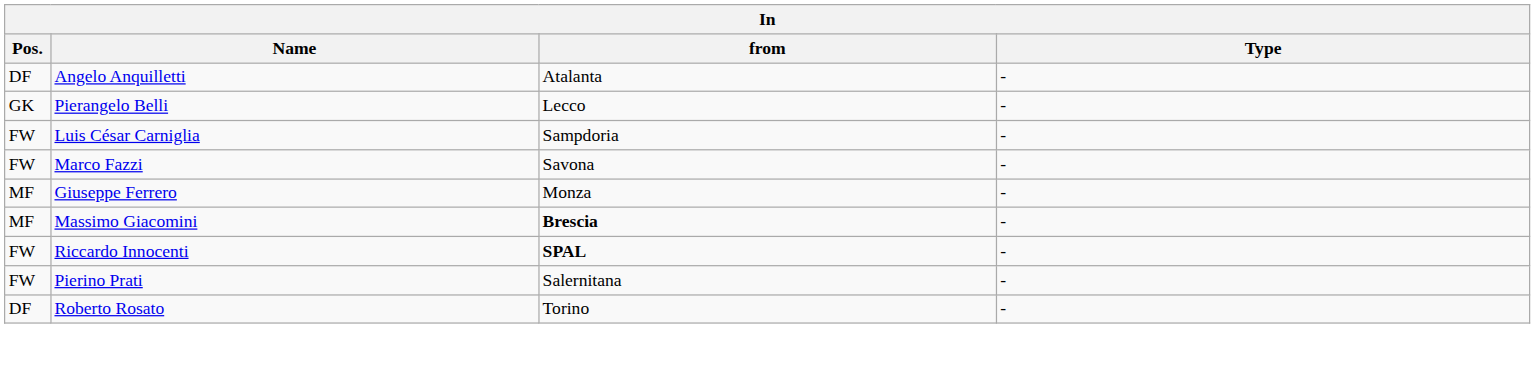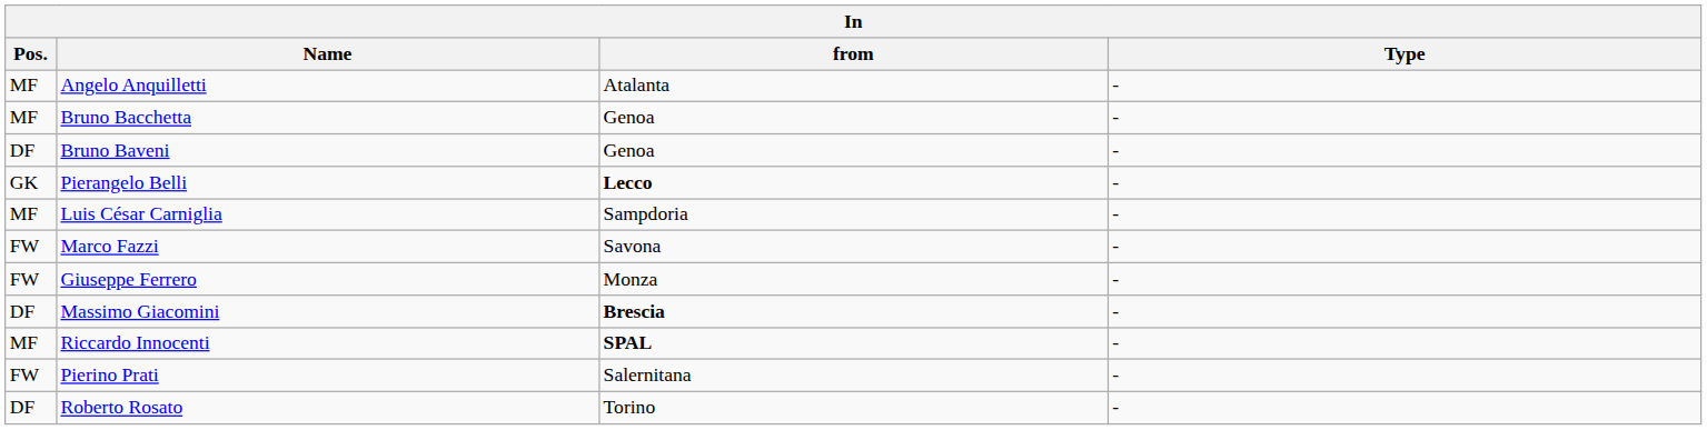 <table class="wikitable" style="font-size:90%;width:99%;">
 <tr>
 <th colspan="4">In</th>
 </tr>
 <tr>
 <th width=3%>Pos.</th>
 <th width=32%>Name</th>
 <th width=30%>from</th>
 <th width=35%>Type</th>
 </tr>
 <tr>
-<td>DF</td>
+<td>MF</td>
 <td><a href='#'>Angelo Anquilletti</a></td>
 <td>Atalanta</td>
 <td>-</td>
 </tr>
 <tr>
-<td>GK</td>
-<td><a href='#'>Pierangelo Belli</a></td>
-<td>Lecco</td>
+<td>MF</td>
+<td><a href='#'>Bruno Bacchetta</a></td>
+<td>Genoa</td>
 <td>-</td>
 </tr>
 <tr>
-<td>FW</td>
+<td>DF</td>
+<td><a href='#'>Bruno Baveni</a></td>
+<td>Genoa</td>
+<td>-</td>
+</tr>
+<tr>
+<td>GK</td>
+<td><a href='#'>Pierangelo Belli</a></td>
+<td><strong>Lecco</strong></td>
+<td>-</td>
+</tr>
+<tr>
+<td>MF</td>
 <td><a href='#'>Luis César Carniglia</a></td>
 <td>Sampdoria</td>
 <td>-</td>
 </tr>
 <tr>
 <td>FW</td>
 <td><a href='#'>Marco Fazzi</a></td>
 <td>Savona</td>
 <td>-</td>
 </tr>
 <tr>
-<td>MF</td>
+<td>FW</td>
 <td><a href='#'>Giuseppe Ferrero</a></td>
 <td>Monza</td>
 <td>-</td>
 </tr>
 <tr>
-<td>MF</td>
+<td>DF</td>
 <td><a href='#'>Massimo Giacomini</a></td>
 <td><strong>Brescia</strong></td>
 <td>-</td>
 </tr>
 <tr>
-<td>FW</td>
+<td>MF</td>
 <td><a href='#'>Riccardo Innocenti</a></td>
 <td><strong>SPAL</strong></td>
 <td>-</td>
 </tr>
 <tr>
 <td>FW</td>
 <td><a href='#'>Pierino Prati</a></td>
 <td>Salernitana</td>
 <td>-</td>
 </tr>
 <tr>
 <td>DF</td>
 <td><a href='#'>Roberto Rosato</a></td>
 <td>Torino</td>
 <td>-</td>
 </tr>
 </table>
